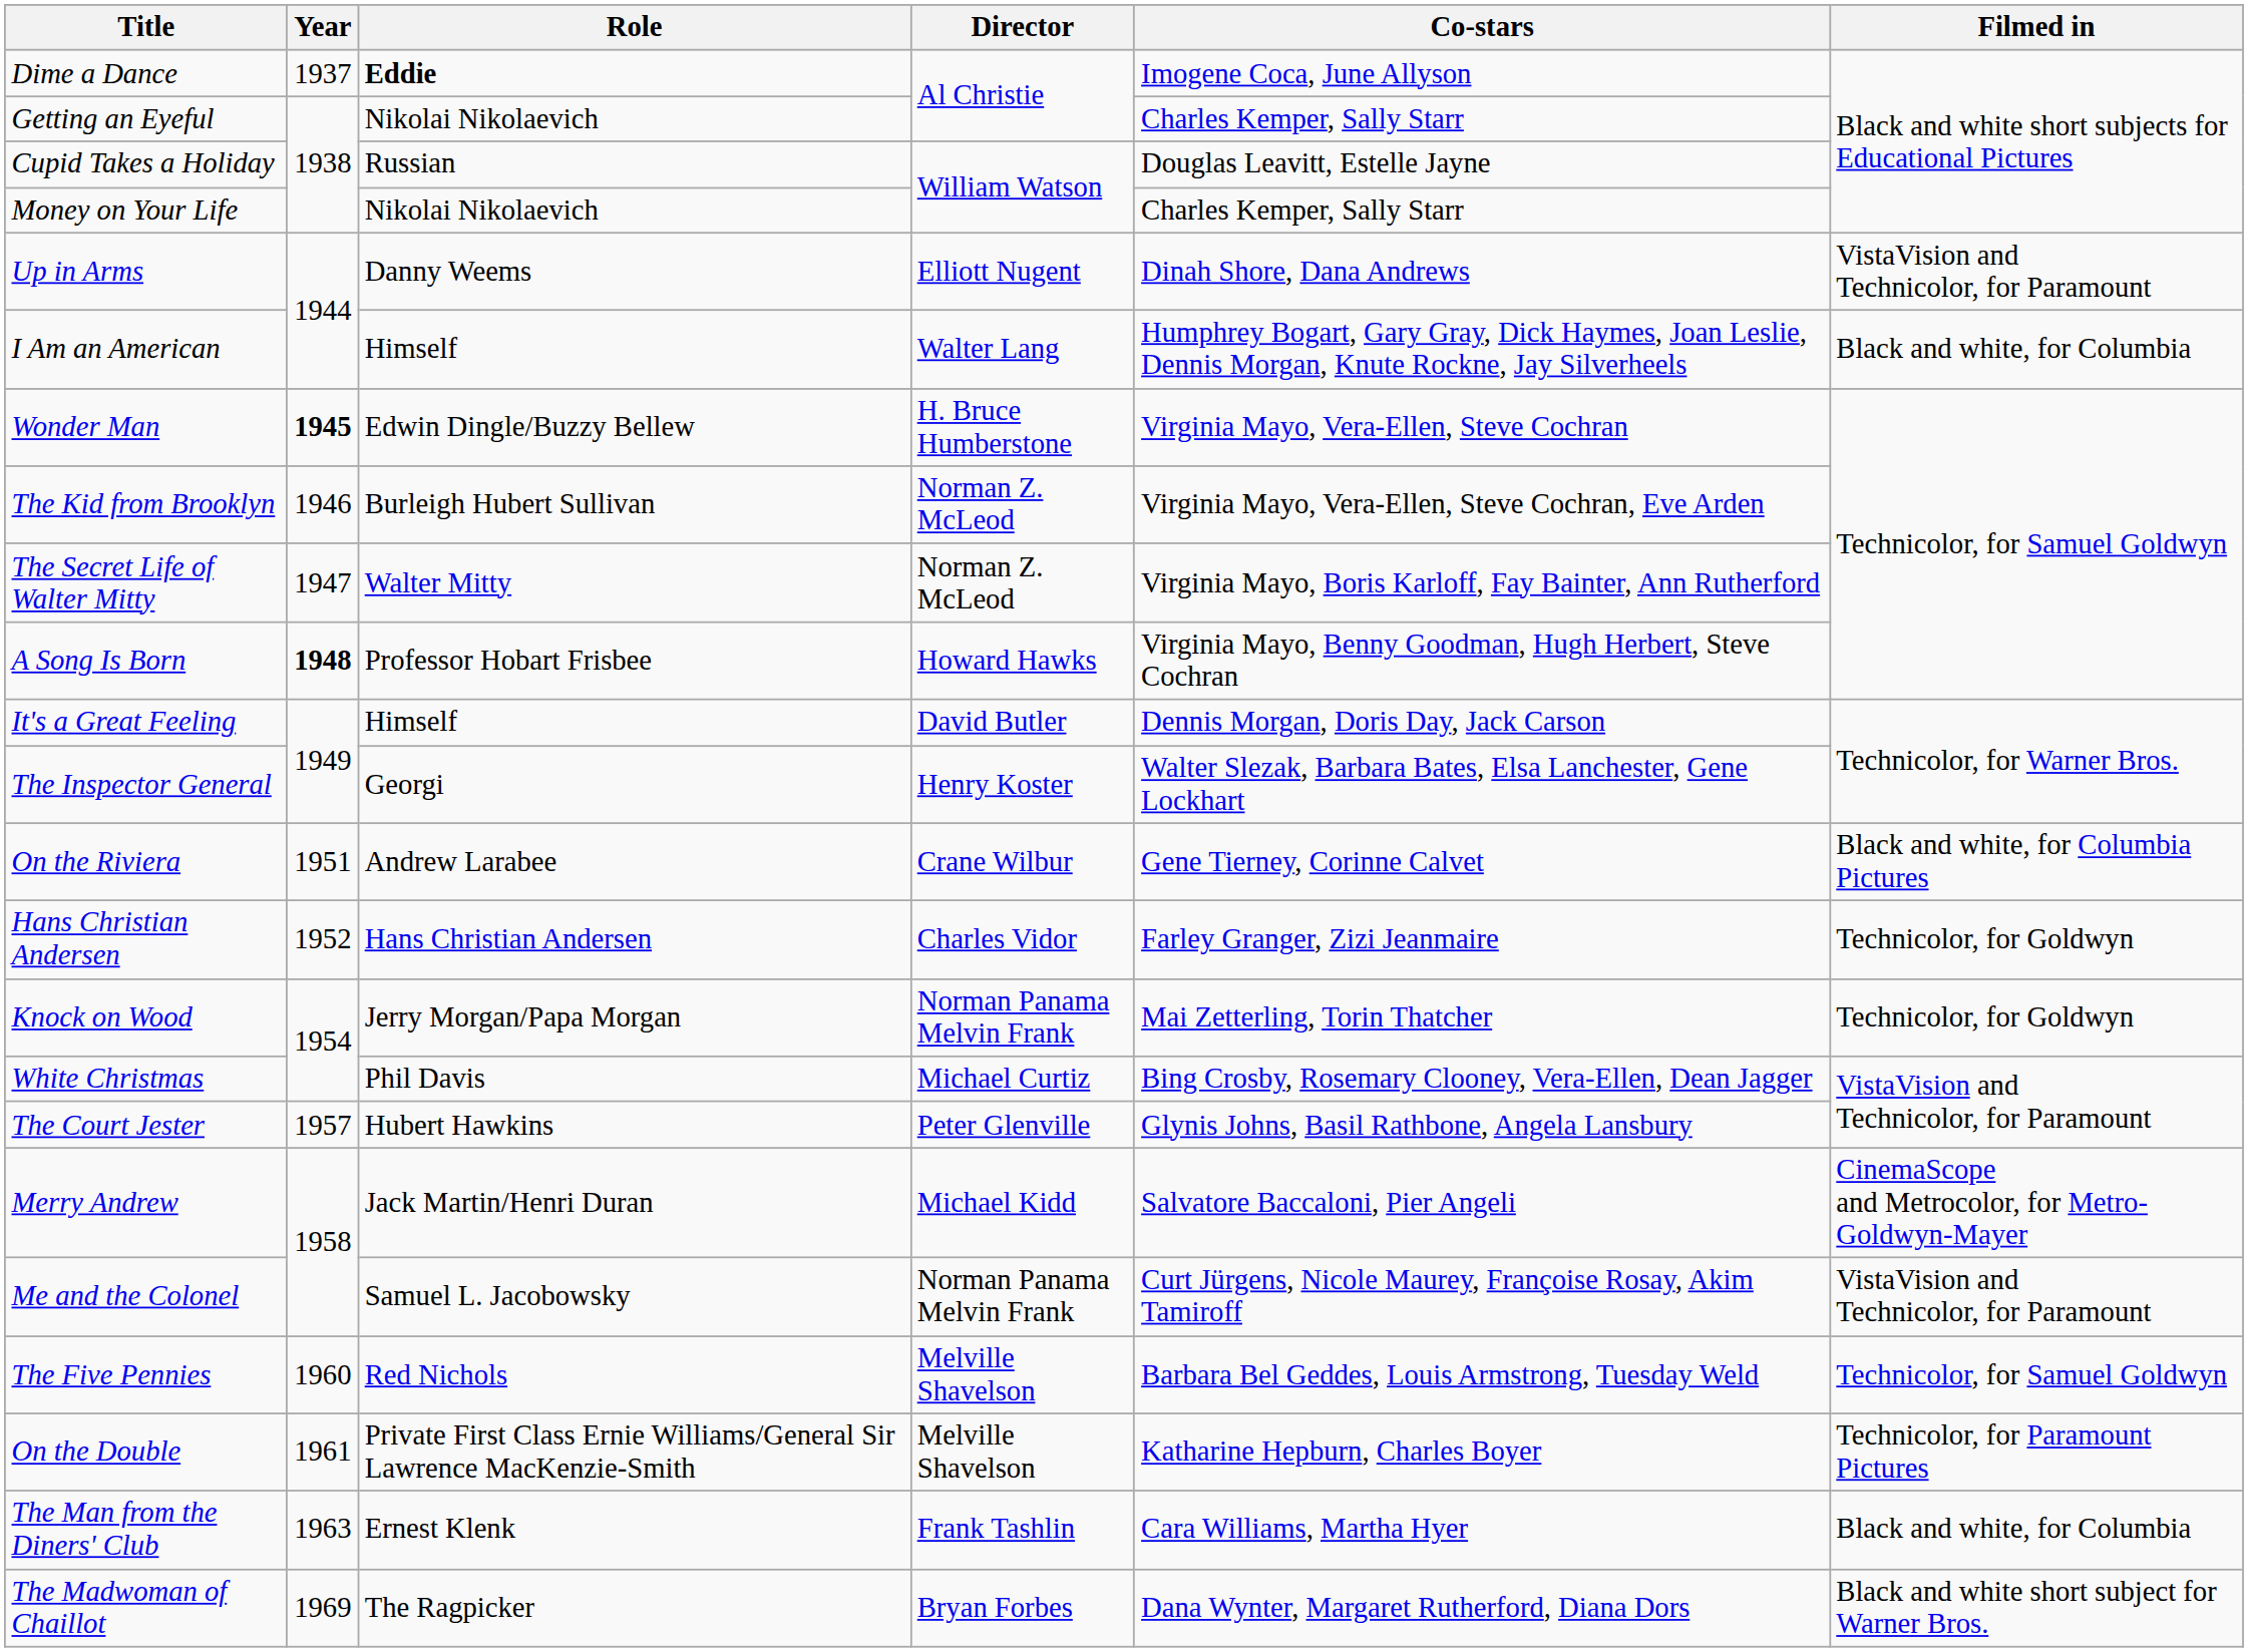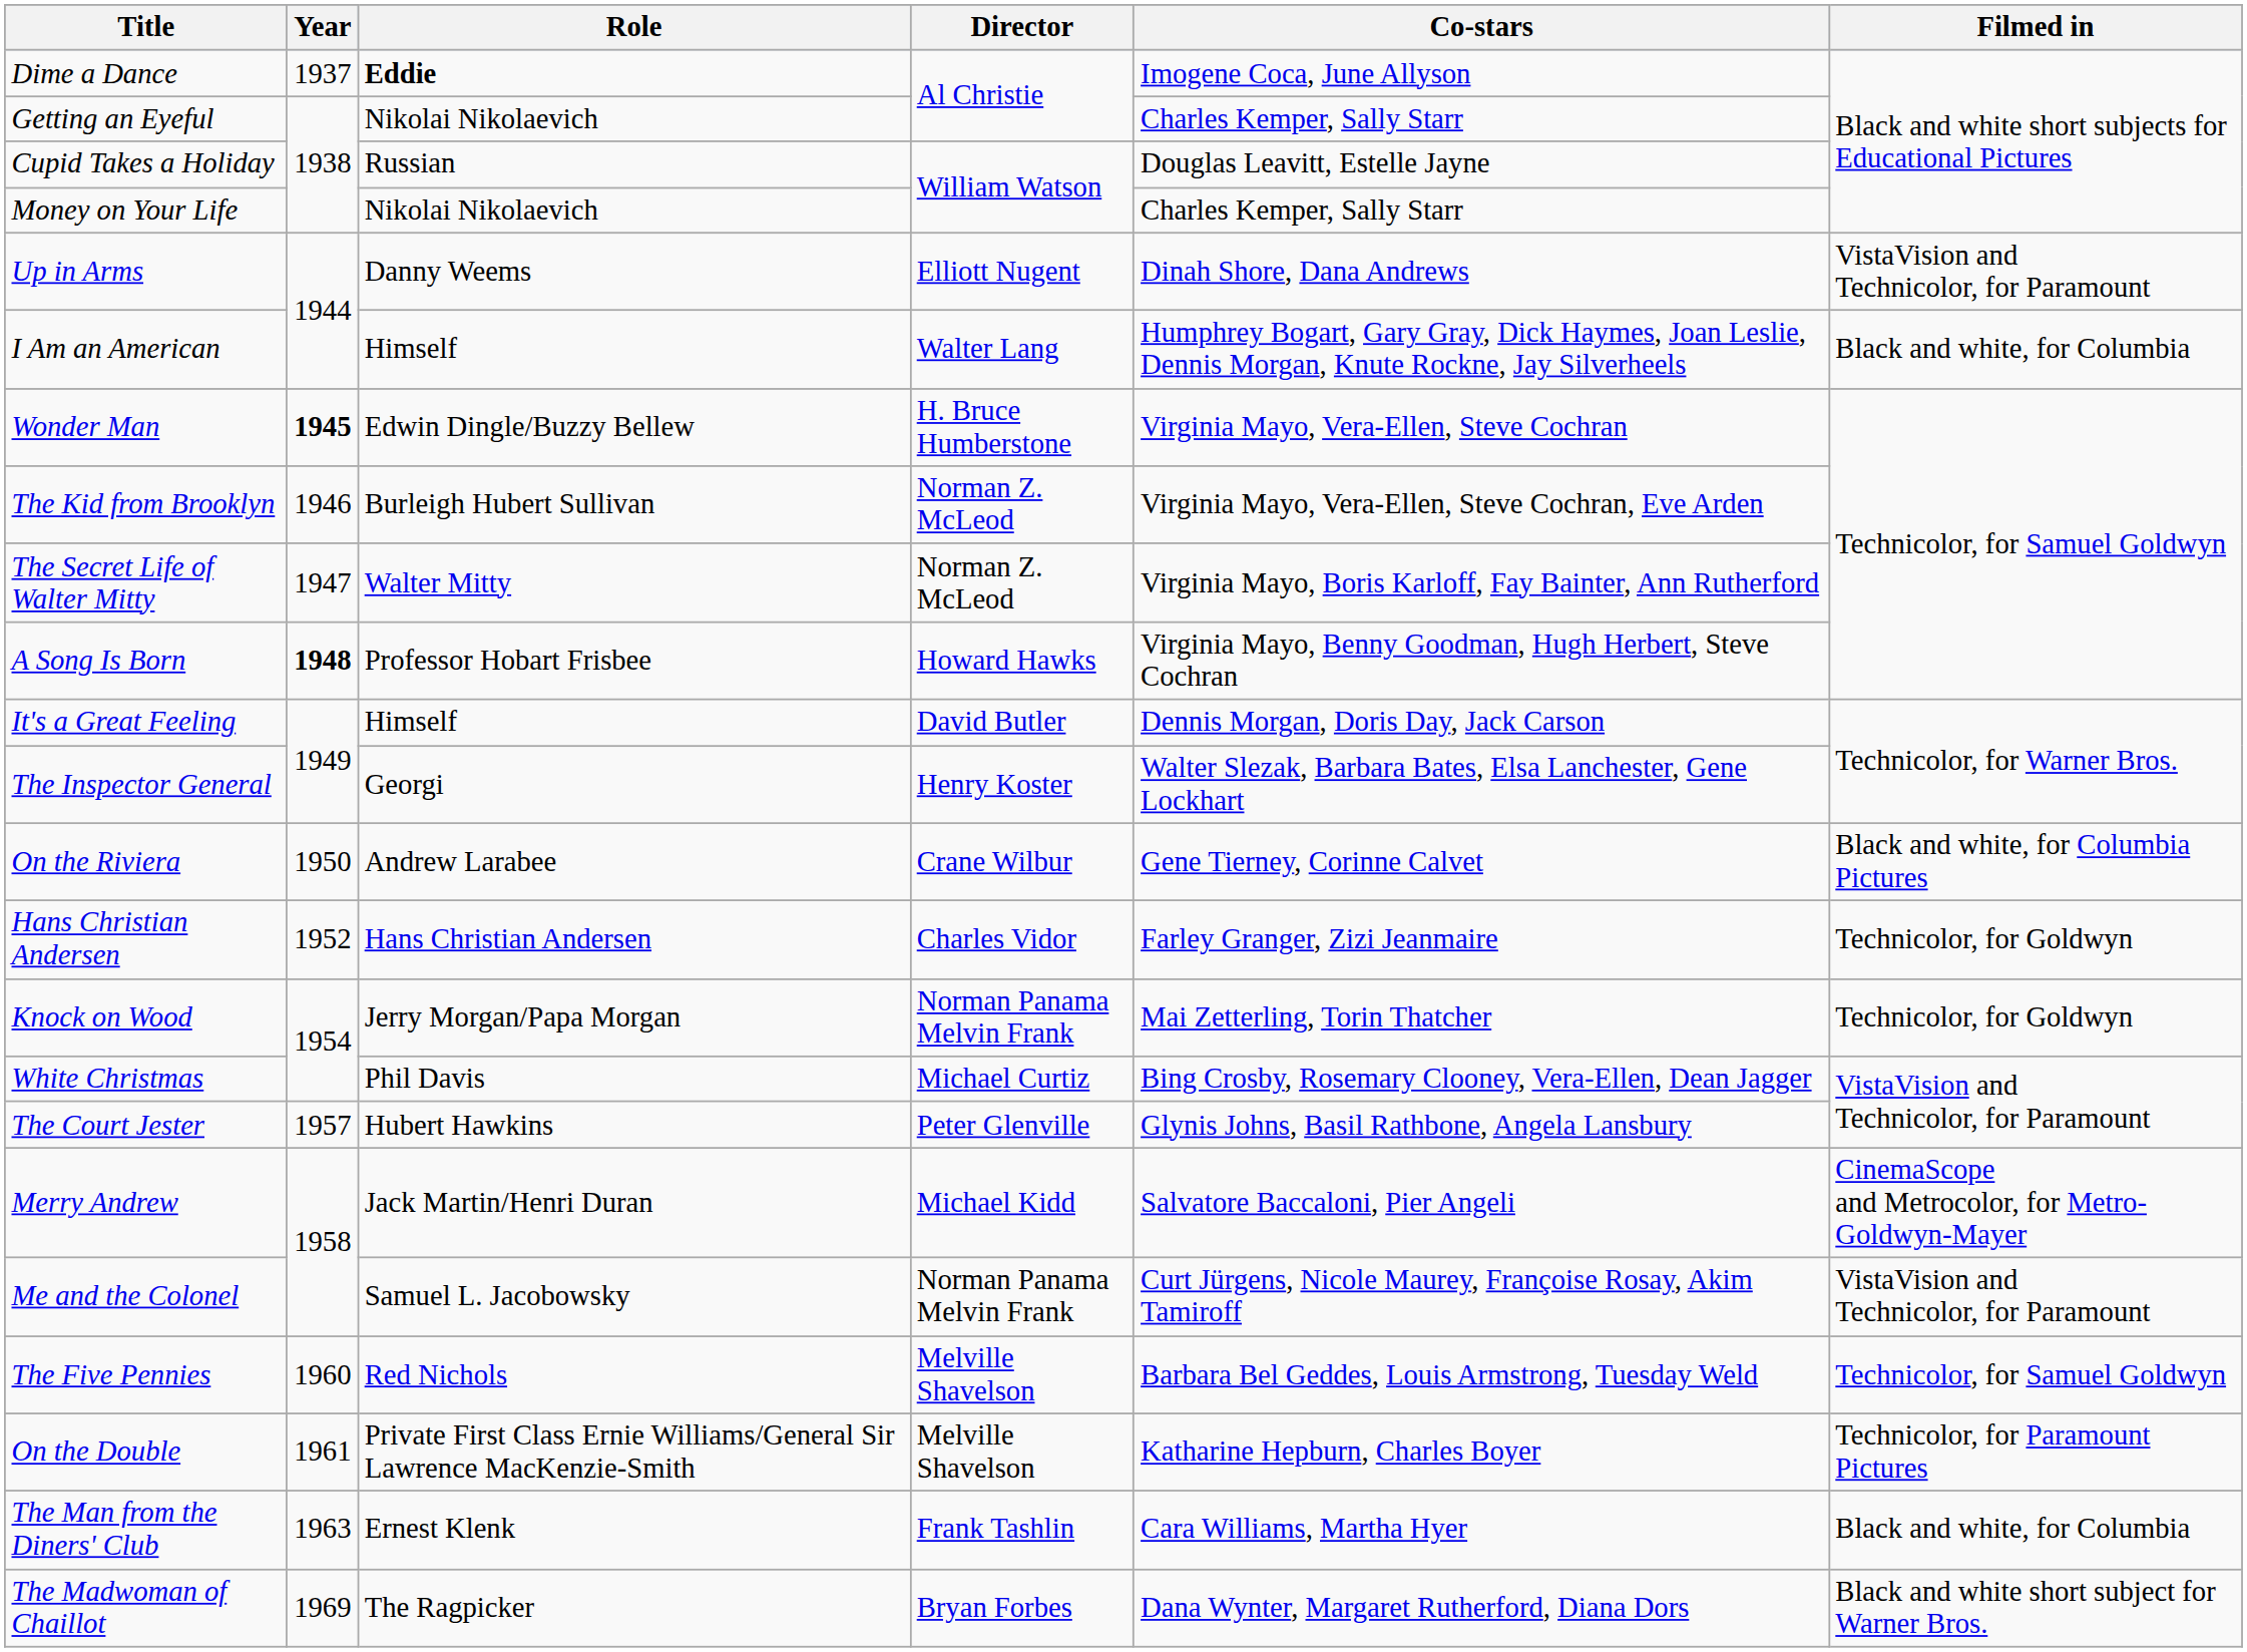 <table class="wikitable sortable">
 <tr style="background:#b0c4de; text-align:center;">
 <th style="width:150px;">Title</th>
 <th>Year</th>
 <th>Role</th>
 <th>Director</th>
 <th>Co-stars</th>
 <th>Filmed in</th>
 </tr>
 <tr>
 <td><em>Dime a Dance</em></td>
 <td>1937</td>
 <td><strong>Eddie</strong></td>
 <td rowspan="2"><a href='#'>Al Christie</a></td>
 <td><a href='#'>Imogene Coca</a>, <a href='#'>June Allyson</a></td>
 <td rowspan="4">Black and white short subjects for <a href='#'>Educational Pictures</a></td>
 </tr>
 <tr>
 <td><em>Getting an Eyeful</em></td>
 <td rowspan="3">1938</td>
 <td>Nikolai Nikolaevich</td>
 <td><a href='#'>Charles Kemper</a>, <a href='#'>Sally Starr</a></td>
 </tr>
 <tr>
 <td><em>Cupid Takes a Holiday</em></td>
 <td>Russian</td>
 <td rowspan="2"><a href='#'>William Watson</a></td>
 <td>Douglas Leavitt, Estelle Jayne</td>
 </tr>
 <tr>
 <td><em>Money on Your Life</em></td>
 <td>Nikolai Nikolaevich</td>
 <td>Charles Kemper, Sally Starr</td>
 </tr>
 <tr>
 <td><em><a href='#'>Up in Arms</a></em></td>
 <td rowspan="2">1944</td>
 <td>Danny Weems</td>
 <td><a href='#'>Elliott Nugent</a></td>
 <td><a href='#'>Dinah Shore</a>, <a href='#'>Dana Andrews</a></td>
 <td>VistaVision and<br>Technicolor, for Paramount</td>
 </tr>
 <tr>
 <td><em>I Am an American</em></td>
 <td>Himself</td>
 <td><a href='#'>Walter Lang</a></td>
 <td><a href='#'>Humphrey Bogart</a>, <a href='#'>Gary Gray</a>, <a href='#'>Dick Haymes</a>, <a href='#'>Joan Leslie</a>, <a href='#'>Dennis Morgan</a>, <a href='#'>Knute Rockne</a>, <a href='#'>Jay Silverheels</a></td>
 <td>Black and white, for Columbia</td>
 </tr>
 <tr>
 <td><em><a href='#'>Wonder Man</a></em></td>
 <td><strong>1945</strong></td>
 <td>Edwin Dingle/Buzzy Bellew</td>
 <td><a href='#'>H. Bruce Humberstone</a></td>
 <td><a href='#'>Virginia Mayo</a>, <a href='#'>Vera-Ellen</a>, <a href='#'>Steve Cochran</a></td>
 <td rowspan="4">Technicolor, for <a href='#'>Samuel Goldwyn</a></td>
 </tr>
 <tr>
 <td><em><a href='#'>The Kid from Brooklyn</a></em></td>
 <td>1946</td>
 <td>Burleigh Hubert Sullivan</td>
 <td><a href='#'>Norman Z. McLeod</a></td>
 <td>Virginia Mayo, Vera-Ellen, Steve Cochran, <a href='#'>Eve Arden</a></td>
 </tr>
 <tr>
 <td><em><a href='#'>The Secret Life of Walter Mitty</a></em></td>
 <td>1947</td>
 <td><a href='#'>Walter Mitty</a></td>
 <td>Norman Z. McLeod</td>
 <td>Virginia Mayo, <a href='#'>Boris Karloff</a>, <a href='#'>Fay Bainter</a>, <a href='#'>Ann Rutherford</a></td>
 </tr>
 <tr>
 <td><em><a href='#'>A Song Is Born</a></em></td>
 <td><strong>1948</strong></td>
 <td>Professor Hobart Frisbee</td>
 <td><a href='#'>Howard Hawks</a></td>
 <td>Virginia Mayo, <a href='#'>Benny Goodman</a>, <a href='#'>Hugh Herbert</a>, Steve Cochran</td>
 </tr>
 <tr>
 <td><em><a href='#'>It's a Great Feeling</a></em></td>
 <td rowspan="2">1949</td>
 <td>Himself</td>
 <td><a href='#'>David Butler</a></td>
 <td><a href='#'>Dennis Morgan</a>, <a href='#'>Doris Day</a>, <a href='#'>Jack Carson</a></td>
 <td rowspan="2">Technicolor, for <a href='#'>Warner Bros.</a></td>
 </tr>
 <tr>
 <td><em><a href='#'>The Inspector General</a></em></td>
 <td>Georgi</td>
 <td><a href='#'>Henry Koster</a></td>
 <td><a href='#'>Walter Slezak</a>, <a href='#'>Barbara Bates</a>, <a href='#'>Elsa Lanchester</a>, <a href='#'>Gene Lockhart</a></td>
 </tr>
 <tr>
 <td><em><a href='#'>On the Riviera</a></em></td>
-<td>1951</td>
+<td>1950</td>
 <td>Andrew Larabee</td>
 <td><a href='#'>Crane Wilbur</a></td>
 <td><a href='#'>Gene Tierney</a>, <a href='#'>Corinne Calvet</a></td>
 <td>Black and white, for <a href='#'>Columbia Pictures</a></td>
 </tr>
 <tr>
 <td><em><a href='#'>Hans Christian Andersen</a></em></td>
 <td>1952</td>
 <td><a href='#'>Hans Christian Andersen</a></td>
 <td><a href='#'>Charles Vidor</a></td>
 <td><a href='#'>Farley Granger</a>, <a href='#'>Zizi Jeanmaire</a></td>
 <td rowspan="1">Technicolor, for Goldwyn</td>
 </tr>
 <tr>
 <td><em><a href='#'>Knock on Wood</a></em></td>
 <td rowspan="2">1954</td>
 <td>Jerry Morgan/Papa Morgan</td>
 <td><a href='#'>Norman Panama</a><br><a href='#'>Melvin Frank</a></td>
 <td><a href='#'>Mai Zetterling</a>, <a href='#'>Torin Thatcher</a></td>
 <td rowspan="1">Technicolor, for Goldwyn</td>
 </tr>
 <tr>
 <td><em><a href='#'>White Christmas</a></em></td>
 <td>Phil Davis</td>
 <td><a href='#'>Michael Curtiz</a></td>
 <td><a href='#'>Bing Crosby</a>, <a href='#'>Rosemary Clooney</a>, <a href='#'>Vera-Ellen</a>, <a href='#'>Dean Jagger</a></td>
 <td rowspan="2"><a href='#'>VistaVision</a> and<br>Technicolor, for Paramount</td>
 </tr>
 <tr>
 <td><em><a href='#'>The Court Jester</a></em></td>
 <td>1957</td>
 <td>Hubert Hawkins</td>
 <td><a href='#'>Peter Glenville</a></td>
 <td><a href='#'>Glynis Johns</a>, <a href='#'>Basil Rathbone</a>, <a href='#'>Angela Lansbury</a></td>
 </tr>
 <tr>
 <td><em><a href='#'>Merry Andrew</a></em></td>
 <td rowspan="2">1958</td>
 <td>Jack Martin/Henri Duran</td>
 <td><a href='#'>Michael Kidd</a></td>
 <td><a href='#'>Salvatore Baccaloni</a>, <a href='#'>Pier Angeli</a></td>
 <td><a href='#'>CinemaScope</a><br>and Metrocolor, for <a href='#'>Metro-Goldwyn-Mayer</a></td>
 </tr>
 <tr>
 <td><em><a href='#'>Me and the Colonel</a></em></td>
 <td>Samuel L. Jacobowsky</td>
 <td>Norman Panama<br>Melvin Frank</td>
 <td><a href='#'>Curt Jürgens</a>, <a href='#'>Nicole Maurey</a>, <a href='#'>Françoise Rosay</a>, <a href='#'>Akim Tamiroff</a></td>
 <td>VistaVision and<br>Technicolor, for Paramount</td>
 </tr>
 <tr>
 <td><em><a href='#'>The Five Pennies</a></em></td>
 <td>1960</td>
 <td><a href='#'>Red Nichols</a></td>
 <td><a href='#'>Melville Shavelson</a></td>
 <td><a href='#'>Barbara Bel Geddes</a>, <a href='#'>Louis Armstrong</a>, <a href='#'>Tuesday Weld</a></td>
 <td><a href='#'>Technicolor</a>, for <a href='#'>Samuel Goldwyn</a></td>
 </tr>
 <tr>
 <td><em><a href='#'>On the Double</a></em></td>
 <td>1961</td>
 <td>Private First Class Ernie Williams/General Sir Lawrence MacKenzie-Smith</td>
 <td>Melville Shavelson</td>
 <td><a href='#'>Katharine Hepburn</a>, <a href='#'>Charles Boyer</a></td>
 <td rowspan="1">Technicolor, for <a href='#'>Paramount Pictures</a></td>
 </tr>
 <tr>
 <td><em><a href='#'>The Man from the Diners' Club</a></em></td>
 <td>1963</td>
 <td>Ernest Klenk</td>
 <td><a href='#'>Frank Tashlin</a></td>
 <td><a href='#'>Cara Williams</a>, <a href='#'>Martha Hyer</a></td>
 <td>Black and white, for Columbia</td>
 </tr>
 <tr>
 <td><em><a href='#'>The Madwoman of Chaillot</a></em></td>
 <td>1969</td>
 <td>The Ragpicker</td>
 <td><a href='#'>Bryan Forbes</a></td>
 <td><a href='#'>Dana Wynter</a>, <a href='#'>Margaret Rutherford</a>, <a href='#'>Diana Dors</a></td>
 <td>Black and white short subject for <a href='#'>Warner Bros.</a></td>
 </tr>
 </table>
